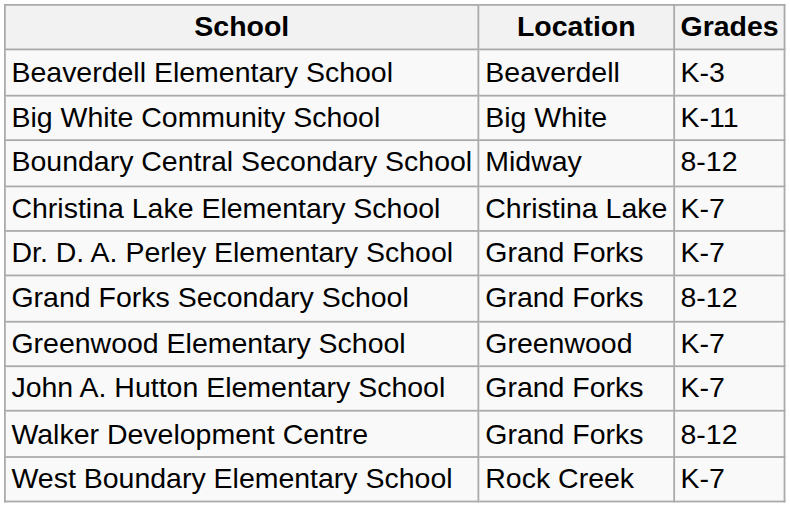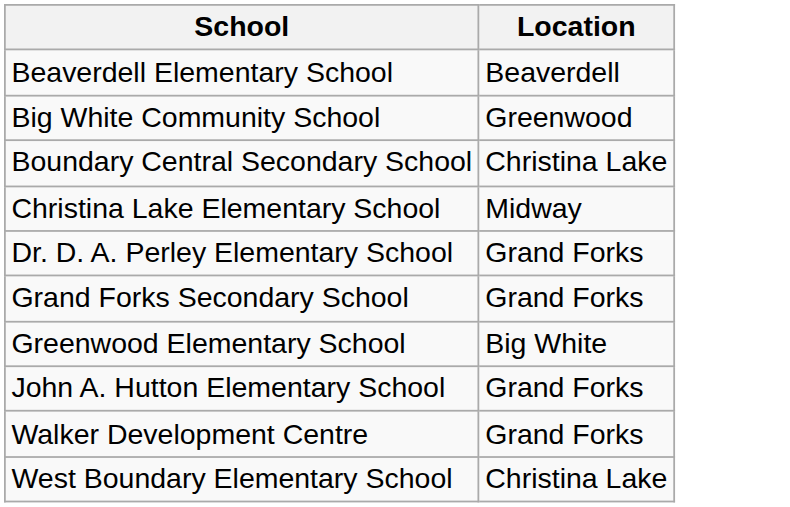 <table class="wikitable">
 <tr>
 <th>School</th>
 <th>Location</th>
-<th>Grades</th>
 </tr>
 <tr>
 <td>Beaverdell Elementary School</td>
 <td>Beaverdell</td>
-<td>K-3</td>
 </tr>
 <tr>
 <td>Big White Community School</td>
-<td>Big White</td>
-<td>K-11</td>
+<td>Greenwood</td>
 </tr>
 <tr>
 <td>Boundary Central Secondary School</td>
-<td>Midway</td>
-<td>8-12</td>
+<td>Christina Lake</td>
 </tr>
 <tr>
 <td>Christina Lake Elementary School</td>
-<td>Christina Lake</td>
-<td>K-7</td>
+<td>Midway</td>
 </tr>
 <tr>
 <td>Dr. D. A. Perley Elementary School</td>
 <td>Grand Forks</td>
-<td>K-7</td>
 </tr>
 <tr>
 <td>Grand Forks Secondary School</td>
 <td>Grand Forks</td>
-<td>8-12</td>
 </tr>
 <tr>
 <td>Greenwood Elementary School</td>
-<td>Greenwood</td>
-<td>K-7</td>
+<td>Big White</td>
 </tr>
 <tr>
 <td>John A. Hutton Elementary School</td>
 <td>Grand Forks</td>
-<td>K-7</td>
 </tr>
 <tr>
 <td>Walker Development Centre</td>
 <td>Grand Forks</td>
-<td>8-12</td>
 </tr>
 <tr>
 <td>West Boundary Elementary School</td>
-<td>Rock Creek</td>
-<td>K-7</td>
+<td>Christina Lake</td>
 </tr>
 </table>
